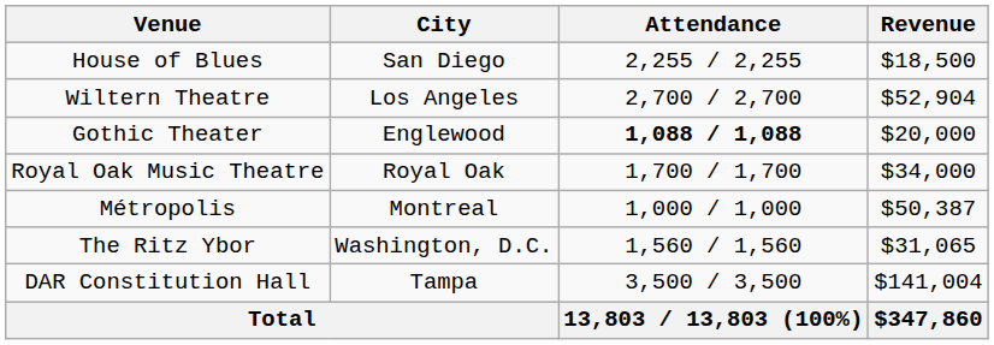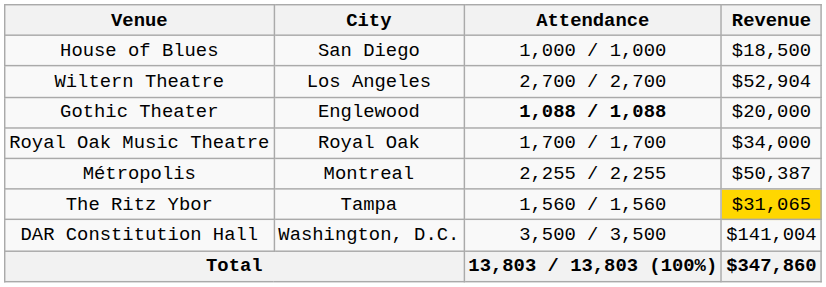 <table class="wikitable plainrowheaders" style="text-align:center;">
 <tr>
 <th scope="col">Venue</th>
 <th scope="col">City</th>
 <th scope="col">Attendance</th>
 <th>Revenue</th>
 </tr>
 <tr>
 <td>House of Blues</td>
 <td>San Diego</td>
-<td>2,255 / 2,255</td>
+<td>1,000 / 1,000</td>
 <td>$18,500</td>
 </tr>
 <tr>
 <td>Wiltern Theatre</td>
 <td>Los Angeles</td>
 <td>2,700 / 2,700</td>
 <td>$52,904</td>
 </tr>
 <tr>
 <td>Gothic Theater</td>
 <td>Englewood</td>
 <td><strong>1,088 / 1,088</strong></td>
 <td>$20,000</td>
 </tr>
 <tr>
 <td>Royal Oak Music Theatre</td>
 <td>Royal Oak</td>
 <td>1,700 / 1,700</td>
 <td>$34,000</td>
 </tr>
 <tr>
 <td>Métropolis</td>
 <td>Montreal</td>
-<td>1,000 / 1,000</td>
+<td>2,255 / 2,255</td>
 <td>$50,387</td>
 </tr>
 <tr>
 <td>The Ritz Ybor</td>
-<td>Washington, D.C.</td>
+<td>Tampa</td>
 <td>1,560 / 1,560</td>
-<td>$31,065</td>
+<td style="background: gold;">$31,065</td>
 </tr>
 <tr>
 <td>DAR Constitution Hall</td>
-<td>Tampa</td>
+<td>Washington, D.C.</td>
 <td>3,500 / 3,500</td>
 <td>$141,004</td>
 </tr>
 <tr>
 <th colspan="2"><strong>Total</strong></th>
 <th><strong>13,803 / 13,803 (100%)</strong></th>
 <th><strong>$347,860</strong></th>
 </tr>
 </table>
